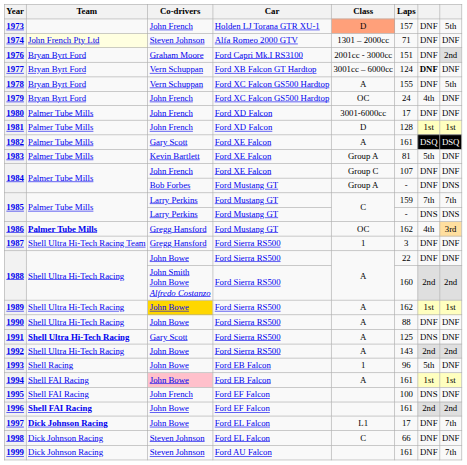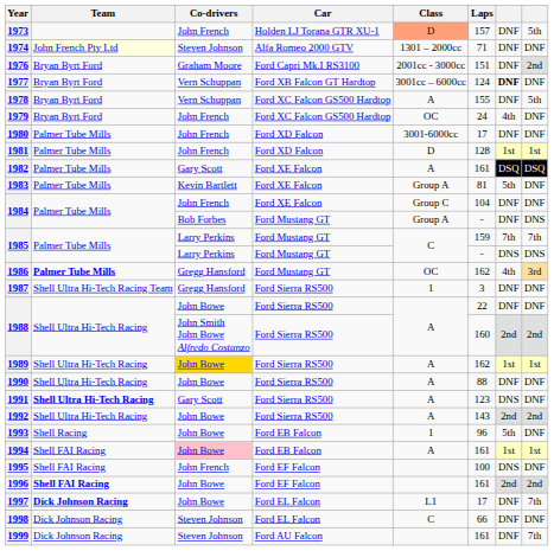 <table class="wikitable" style="font-size:90%">
 <tr>
 <th>Year</th>
 <th>Team</th>
 <th>Co-drivers</th>
 <th>Car</th>
 <th>Class</th>
 <th>Laps</th>
 <th></th>
 <th></th>
 </tr>
 <tr align="center">
 <th><a href='#'>1973</a></th>
 <td align="left"></td>
 <td align="left"> <a href='#'>John French</a></td>
 <td align="left"><a href='#'>Holden LJ Torana GTR XU-1</a></td>
 <td style="background: lightsalmon;">D</td>
 <td>157</td>
 <td>DNF</td>
 <td>5th</td>
 </tr>
 <tr align="center">
 <th><a href='#'>1974</a></th>
 <td align="left" style="background: lightyellow;"> <a href='#'>John French Pty Ltd</a></td>
 <td align="left"> <a href='#'>Steven Johnson</a></td>
 <td align="left"><a href='#'>Alfa Romeo 2000 GTV</a></td>
 <td>1301 – 2000cc</td>
 <td>71</td>
 <td>DNF</td>
 <td>DNF</td>
 </tr>
 <tr align="center">
 <th><a href='#'>1976</a></th>
 <td align="left"> <a href='#'>Bryan Byrt Ford</a></td>
 <td align="left"> <a href='#'>Graham Moore</a></td>
 <td align="left"><a href='#'>Ford Capri Mk.I RS3100</a></td>
 <td>2001cc - 3000cc</td>
 <td>151</td>
 <td>DNF</td>
 <td style="background:#dfdfdf;">2nd</td>
 </tr>
 <tr align="center">
 <th><a href='#'>1977</a></th>
 <td align="left"> <a href='#'>Bryan Byrt Ford</a></td>
 <td align="left"> <a href='#'>Vern Schuppan</a></td>
 <td align="left"><a href='#'>Ford XB Falcon GT Hardtop</a></td>
 <td>3001cc – 6000cc</td>
 <td>124</td>
 <td><strong>DNF</strong></td>
 <td>DNF</td>
 </tr>
 <tr align="center">
 <th><a href='#'>1978</a></th>
 <td align="left"> <a href='#'>Bryan Byrt Ford</a></td>
 <td align="left"> <a href='#'>Vern Schuppan</a></td>
 <td align="left"><a href='#'>Ford XC Falcon GS500 Hardtop</a></td>
 <td>A</td>
 <td>155</td>
 <td>DNF</td>
 <td>5th</td>
 </tr>
 <tr align="center">
 <th><a href='#'>1979</a></th>
 <td align="left"> <a href='#'>Bryan Byrt Ford</a></td>
 <td align="left"> <a href='#'>John French</a></td>
 <td align="left"><a href='#'>Ford XC Falcon GS500 Hardtop</a></td>
 <td>OC</td>
 <td>24</td>
 <td>4th</td>
 <td>DNF</td>
 </tr>
 <tr align="center">
 <th><a href='#'>1980</a></th>
 <td align="left"> <a href='#'>Palmer Tube Mills</a></td>
 <td align="left"> <a href='#'>John French</a></td>
 <td align="left"><a href='#'>Ford XD Falcon</a></td>
 <td>3001-6000cc</td>
 <td>17</td>
 <td>DNF</td>
 <td>DNF</td>
 </tr>
 <tr align="center">
 <th><a href='#'>1981</a></th>
 <td align="left"> <a href='#'>Palmer Tube Mills</a></td>
 <td align="left"> <a href='#'>John French</a></td>
 <td align="left"><a href='#'>Ford XD Falcon</a></td>
 <td>D</td>
 <td>128</td>
 <td style="background:#ffffbf;">1st</td>
 <td style="background:#ffffbf;">1st</td>
 </tr>
 <tr align="center">
 <th><a href='#'>1982</a></th>
 <td align="left"> <a href='#'>Palmer Tube Mills</a></td>
 <td align="left"> <a href='#'>Gary Scott</a></td>
 <td align="left"><a href='#'>Ford XE Falcon</a></td>
 <td>A</td>
 <td>161</td>
 <td style="background:#000000; color:white">DSQ</td>
 <td style="background:#000000; color:white">DSQ</td>
 </tr>
 <tr align="center">
 <th><a href='#'>1983</a></th>
 <td align="left"> <a href='#'>Palmer Tube Mills</a></td>
 <td align="left"> <a href='#'>Kevin Bartlett</a></td>
 <td align="left"><a href='#'>Ford XE Falcon</a></td>
 <td align="centre">Group A</td>
 <td>81</td>
 <td>5th</td>
 <td>DNF</td>
 </tr>
 <tr align="center">
 <th align="left" rowspan=2><a href='#'>1984</a></th>
 <td align="left" rowspan=2> <a href='#'>Palmer Tube Mills</a></td>
 <td align="left"> <a href='#'>John French</a></td>
 <td align="left"><a href='#'>Ford XE Falcon</a></td>
 <td align="centre">Group C</td>
-<td>107</td>
+<td>104</td>
 <td>DNF</td>
 <td>DNF</td>
 </tr>
 <tr align="center">
 <td align="left"> <a href='#'>Bob Forbes</a></td>
 <td align="left"><a href='#'>Ford Mustang GT</a></td>
 <td align="centre">Group A</td>
 <td>-</td>
 <td>DNF</td>
 <td>DNS</td>
 </tr>
 <tr align="center">
 <th align="left" rowspan=2><a href='#'>1985</a></th>
 <td align="left" rowspan=2> <a href='#'>Palmer Tube Mills</a></td>
 <td align="left"> <a href='#'>Larry Perkins</a></td>
 <td align="left"><a href='#'>Ford Mustang GT</a></td>
 <td align="centre" rowspan=2>C</td>
 <td>159</td>
 <td>7th</td>
 <td>7th</td>
 </tr>
 <tr align="center">
 <td align="left"> <a href='#'>Larry Perkins</a></td>
 <td align="left"><a href='#'>Ford Mustang GT</a></td>
 <td>-</td>
 <td>DNS</td>
 <td>DNS</td>
 </tr>
 <tr align="center">
 <th><a href='#'>1986</a></th>
 <td align="left"><strong> <a href='#'>Palmer Tube Mills</a></strong></td>
 <td align="left"> <a href='#'>Gregg Hansford</a></td>
 <td align="left"><a href='#'>Ford Mustang GT</a></td>
 <td>OC</td>
 <td>162</td>
 <td>4th</td>
 <td style="background:#ffdf9f;">3rd</td>
 </tr>
 <tr align="center">
 <th><a href='#'>1987</a></th>
 <td align="left"> <a href='#'>Shell Ultra Hi-Tech Racing Team</a></td>
 <td align="left"> <a href='#'>Gregg Hansford</a></td>
 <td align="left"><a href='#'>Ford Sierra RS500</a></td>
 <td>1</td>
 <td>3</td>
 <td>DNF</td>
 <td>DNF</td>
 </tr>
 <tr align="center">
 <th align="left" rowspan=2><a href='#'>1988</a></th>
 <td align="left" rowspan=2> <a href='#'>Shell Ultra Hi-Tech Racing</a></td>
 <td align="left"> <a href='#'>John Bowe</a></td>
 <td align="left"><a href='#'>Ford Sierra RS500</a></td>
 <td align="centre" rowspan=2>A</td>
 <td>22</td>
 <td>DNF</td>
 <td>DNF</td>
 </tr>
 <tr align="center">
 <td align="left"> <a href='#'>John Smith</a><br> <a href='#'>John Bowe</a><br> <em><a href='#'>Alfredo Costanzo</a></em></td>
 <td align="left"><a href='#'>Ford Sierra RS500</a></td>
 <td>160</td>
 <td style="background:#dfdfdf;">2nd</td>
 <td style="background:#dfdfdf;">2nd</td>
 </tr>
 <tr align="center">
 <th><a href='#'>1989</a></th>
 <td align="left"> <a href='#'>Shell Ultra Hi-Tech Racing</a></td>
 <td align="left" style="background: gold;"> <a href='#'>John Bowe</a></td>
 <td align="left"><a href='#'>Ford Sierra RS500</a></td>
 <td>A</td>
 <td>162</td>
 <td style="background:#ffffbf;">1st</td>
 <td style="background:#ffffbf;">1st</td>
 </tr>
 <tr align="center">
 <th><a href='#'>1990</a></th>
 <td align="left"> <a href='#'>Shell Ultra Hi-Tech Racing</a></td>
 <td align="left"> <a href='#'>John Bowe</a></td>
 <td align="left"><a href='#'>Ford Sierra RS500</a></td>
 <td>A</td>
 <td>88</td>
 <td>DNF</td>
 <td>DNF</td>
 </tr>
 <tr align="center">
 <th><a href='#'>1991</a></th>
 <td align="left"><strong> <a href='#'>Shell Ultra Hi-Tech Racing</a></strong></td>
 <td align="left"> <a href='#'>Gary Scott</a></td>
 <td align="left"><a href='#'>Ford Sierra RS500</a></td>
 <td>A</td>
-<td>125</td>
+<td>123</td>
 <td>DNS</td>
 <td>DNF</td>
 </tr>
 <tr align="center">
 <th><a href='#'>1992</a></th>
 <td align="left"> <a href='#'>Shell Ultra Hi-Tech Racing</a></td>
 <td align="left"> <a href='#'>John Bowe</a></td>
 <td align="left"><a href='#'>Ford Sierra RS500</a></td>
 <td>A</td>
 <td>143</td>
 <td style="background:#dfdfdf;">2nd</td>
 <td style="background:#dfdfdf;">2nd</td>
 </tr>
 <tr align="center">
 <th><a href='#'>1993</a></th>
 <td align="left"> <a href='#'>Shell Racing</a></td>
 <td align="left"> <a href='#'>John Bowe</a></td>
 <td align="left"><a href='#'>Ford EB Falcon</a></td>
 <td>1</td>
 <td>96</td>
 <td>5th</td>
 <td>DNF</td>
 </tr>
 <tr align="center">
 <th><a href='#'>1994</a></th>
 <td align="left"> <a href='#'>Shell FAI Racing</a></td>
 <td align="left" style="background: pink;"> <a href='#'>John Bowe</a></td>
 <td align="left"><a href='#'>Ford EB Falcon</a></td>
 <td>A</td>
 <td>161</td>
 <td style="background:#ffffbf;">1st</td>
 <td style="background:#ffffbf;">1st</td>
 </tr>
 <tr align="center">
 <th><a href='#'>1995</a></th>
 <td align="left"> <a href='#'>Shell FAI Racing</a></td>
 <td align="left"> <a href='#'>John French</a></td>
 <td align="left"><a href='#'>Ford EF Falcon</a></td>
 <td></td>
 <td>100</td>
 <td>DNS</td>
 <td>DNF</td>
 </tr>
 <tr align="center">
 <th><a href='#'>1996</a></th>
 <td align="left"><strong> <a href='#'>Shell FAI Racing</a></strong></td>
 <td align="left"> <a href='#'>John Bowe</a></td>
 <td align="left"><a href='#'>Ford EF Falcon</a></td>
 <td></td>
 <td>161</td>
 <td style="background:#dfdfdf;">2nd</td>
 <td style="background:#dfdfdf;">2nd</td>
 </tr>
 <tr align="center">
 <th><a href='#'>1997</a></th>
 <td align="left"><strong> <a href='#'>Dick Johnson Racing</a></strong></td>
 <td align="left"> <a href='#'>John Bowe</a></td>
 <td align="left"><a href='#'>Ford EL Falcon</a></td>
 <td>L1</td>
 <td>17</td>
 <td>DNF</td>
 <td>7th</td>
 </tr>
 <tr align="center">
 <th><a href='#'>1998</a></th>
 <td align="left"> <a href='#'>Dick Johnson Racing</a></td>
 <td align="left"> <a href='#'>Steven Johnson</a></td>
 <td align="left"><a href='#'>Ford EL Falcon</a></td>
 <td>C</td>
 <td>66</td>
 <td>DNF</td>
 <td>DNF</td>
 </tr>
 <tr align="center">
 <th><a href='#'>1999</a></th>
 <td align="left"> <a href='#'>Dick Johnson Racing</a></td>
 <td align="left"> <a href='#'>Steven Johnson</a></td>
 <td align="left"><a href='#'>Ford AU Falcon</a></td>
 <td></td>
 <td>161</td>
 <td>DNF</td>
 <td>7th</td>
 </tr>
 </table>
